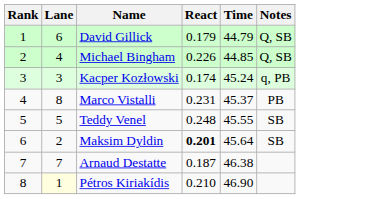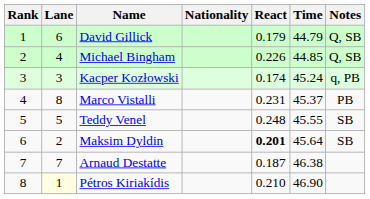 <table class="wikitable sortable" style="text-align:center">
 <tr>
 <th>Rank</th>
 <th>Lane</th>
 <th>Name</th>
+<th>Nationality</th>
 <th>React</th>
 <th>Time</th>
 <th>Notes</th>
 </tr>
 <tr bgcolor=ccffcc>
 <td>1</td>
 <td>6</td>
 <td align="left"><a href='#'>David Gillick</a></td>
+<td align=left></td>
 <td>0.179</td>
 <td>44.79</td>
 <td>Q, SB</td>
 </tr>
 <tr bgcolor=ccffcc>
 <td>2</td>
 <td>4</td>
 <td align="left"><a href='#'>Michael Bingham</a></td>
+<td align=left></td>
 <td>0.226</td>
 <td>44.85</td>
 <td>Q, SB</td>
 </tr>
 <tr bgcolor=ddffdd>
 <td>3</td>
 <td>3</td>
 <td align="left"><a href='#'>Kacper Kozłowski</a></td>
+<td align=left></td>
 <td>0.174</td>
 <td>45.24</td>
 <td>q, PB</td>
 </tr>
 <tr>
 <td>4</td>
 <td>8</td>
 <td align="left"><a href='#'>Marco Vistalli</a></td>
+<td align=left></td>
 <td>0.231</td>
 <td>45.37</td>
 <td>PB</td>
 </tr>
 <tr>
 <td>5</td>
 <td>5</td>
 <td align="left"><a href='#'>Teddy Venel</a></td>
+<td align=left></td>
 <td>0.248</td>
 <td>45.55</td>
 <td>SB</td>
 </tr>
 <tr>
 <td>6</td>
 <td>2</td>
 <td align="left"><a href='#'>Maksim Dyldin</a></td>
+<td align=left></td>
 <td><strong>0.201</strong></td>
 <td>45.64</td>
 <td>SB</td>
 </tr>
 <tr>
 <td>7</td>
 <td>7</td>
 <td align="left"><a href='#'>Arnaud Destatte</a></td>
+<td align=left></td>
 <td>0.187</td>
 <td>46.38</td>
 <td></td>
 </tr>
 <tr>
 <td>8</td>
 <td style="background: lightyellow;">1</td>
 <td align="left"><a href='#'>Pétros Kiriakídis</a></td>
+<td align=left></td>
 <td>0.210</td>
 <td>46.90</td>
 <td></td>
 </tr>
 </table>
